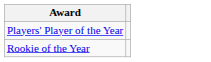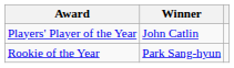 <table class="wikitable">
 <tr>
 <th>Award</th>
+<th>Winner</th>
 <th></th>
 </tr>
 <tr>
 <td><a href='#'>Players' Player of the Year</a></td>
+<td> <a href='#'>John Catlin</a></td>
 <td></td>
 </tr>
 <tr>
 <td><a href='#'>Rookie of the Year</a></td>
+<td> <a href='#'>Park Sang-hyun</a></td>
 <td></td>
 </tr>
 </table>
